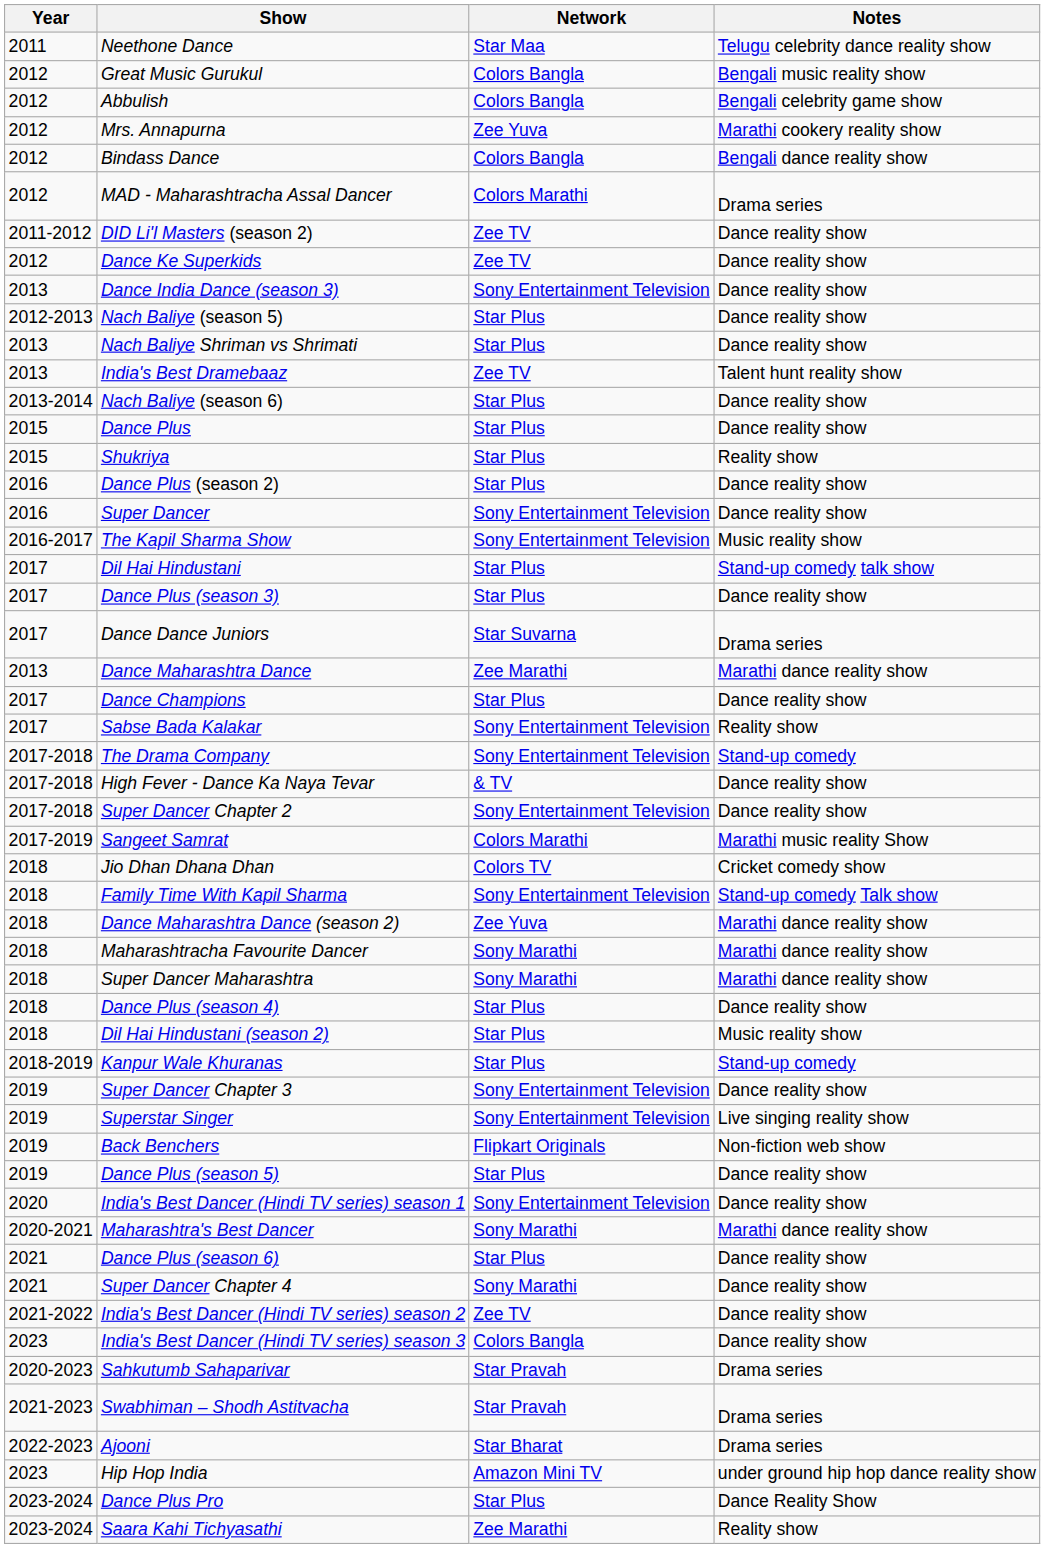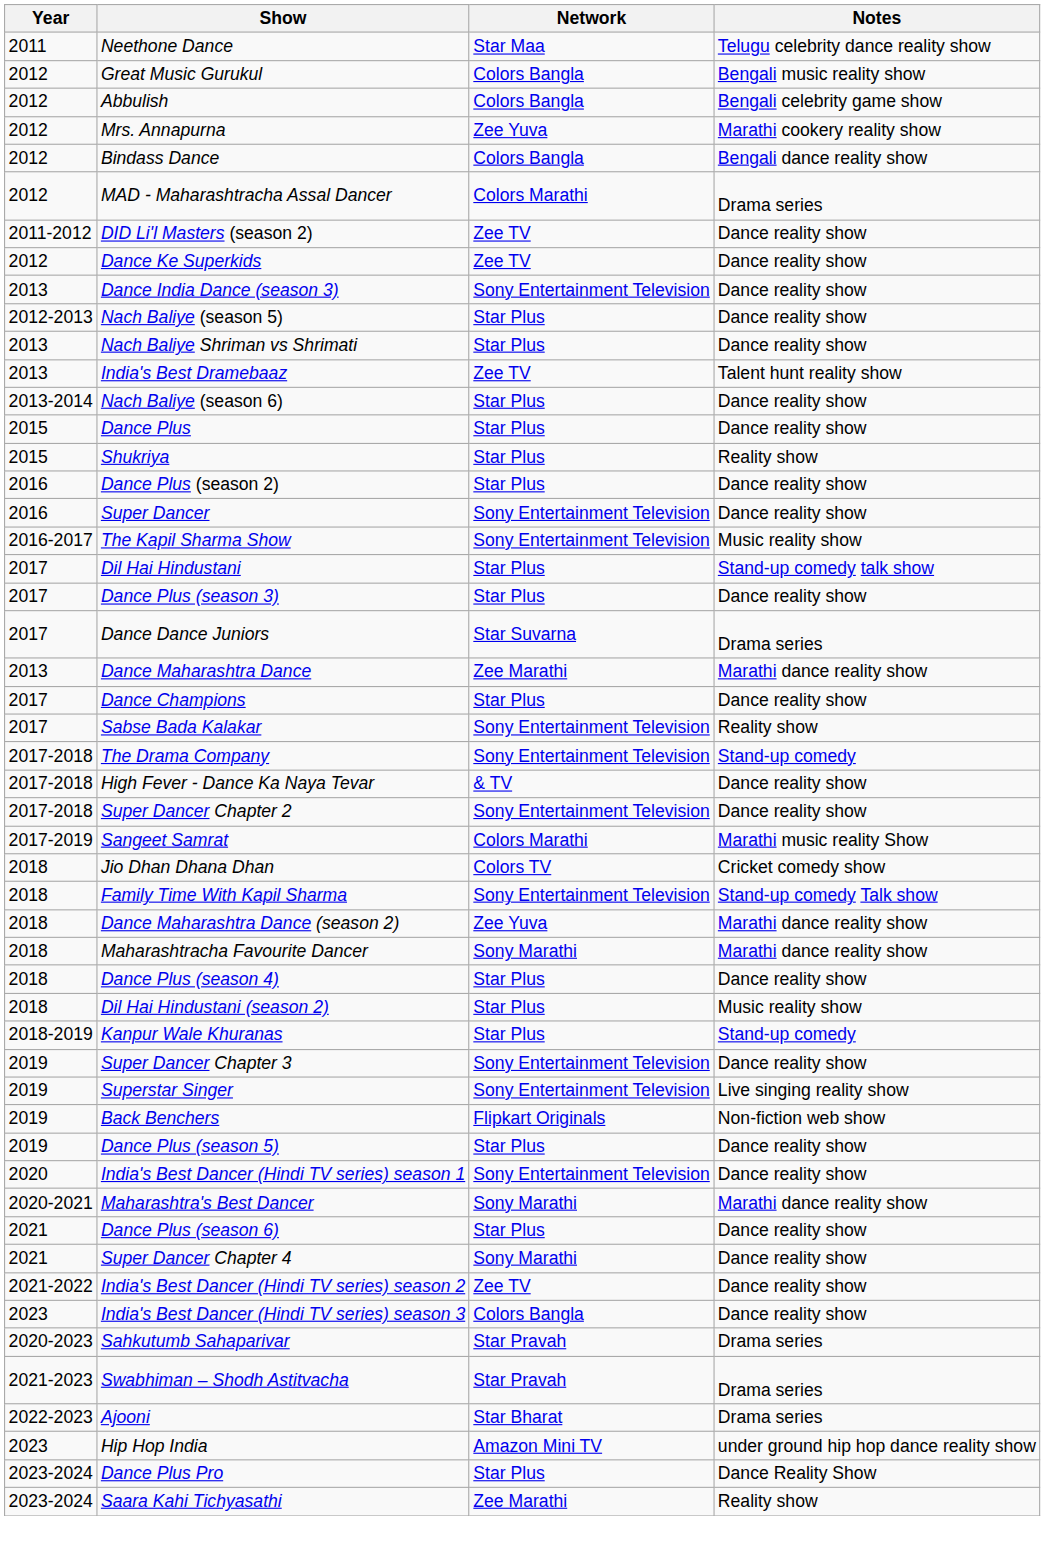 <table class="wikitable sortable">
 <tr>
 <th>Year</th>
 <th>Show</th>
 <th>Network</th>
 <th>Notes</th>
 </tr>
 <tr>
 <td>2011</td>
 <td><em>Neethone Dance</em></td>
 <td><a href='#'>Star Maa</a></td>
 <td><a href='#'>Telugu</a> celebrity dance reality show</td>
 </tr>
 <tr>
 <td>2012</td>
 <td><em>Great Music Gurukul</em></td>
 <td><a href='#'>Colors Bangla</a></td>
 <td><a href='#'>Bengali</a> music reality show</td>
 </tr>
 <tr>
 <td>2012</td>
 <td><em>Abbulish</em></td>
 <td><a href='#'>Colors Bangla</a></td>
 <td><a href='#'>Bengali</a> celebrity game show</td>
 </tr>
 <tr>
 <td>2012</td>
 <td><em>Mrs. Annapurna</em></td>
 <td><a href='#'>Zee Yuva</a></td>
 <td><a href='#'>Marathi</a> cookery reality show</td>
 </tr>
 <tr>
 <td>2012</td>
 <td><em>Bindass Dance</em></td>
 <td><a href='#'>Colors Bangla</a></td>
 <td><a href='#'>Bengali</a> dance reality show</td>
 </tr>
 <tr>
 <td>2012</td>
 <td><em>MAD - Maharashtracha Assal Dancer</em></td>
 <td><a href='#'>Colors Marathi</a></td>
 <td><br>Drama series</td>
 </tr>
 <tr>
 <td>2011-2012</td>
 <td><em><a href='#'>DID Li'l Masters</a></em> (season 2)</td>
 <td><a href='#'>Zee TV</a></td>
 <td>Dance reality show</td>
 </tr>
 <tr>
 <td>2012</td>
 <td><em><a href='#'>Dance Ke Superkids</a></em></td>
 <td><a href='#'>Zee TV</a></td>
 <td>Dance reality show</td>
 </tr>
 <tr>
 <td>2013</td>
 <td><em><a href='#'>Dance India Dance (season 3)</a></em></td>
 <td><a href='#'>Sony Entertainment Television</a></td>
 <td>Dance reality show</td>
 </tr>
 <tr>
 <td>2012-2013</td>
 <td><em><a href='#'>Nach Baliye</a></em> (season 5)</td>
 <td><a href='#'>Star Plus</a></td>
 <td>Dance reality show</td>
 </tr>
 <tr>
 <td>2013</td>
 <td><em><a href='#'>Nach Baliye</a> Shriman vs Shrimati</em></td>
 <td><a href='#'>Star Plus</a></td>
 <td>Dance reality show</td>
 </tr>
 <tr>
 <td>2013</td>
 <td><em><a href='#'>India's Best Dramebaaz</a></em></td>
 <td><a href='#'>Zee TV</a></td>
 <td>Talent hunt reality show</td>
 </tr>
 <tr>
 <td>2013-2014</td>
 <td><em><a href='#'>Nach Baliye</a></em> (season 6)</td>
 <td><a href='#'>Star Plus</a></td>
 <td>Dance reality show</td>
 </tr>
 <tr>
 <td>2015</td>
 <td><em><a href='#'>Dance Plus</a></em></td>
 <td><a href='#'>Star Plus</a></td>
 <td>Dance reality show</td>
 </tr>
 <tr>
 <td>2015</td>
 <td><em><a href='#'>Shukriya</a></em></td>
 <td><a href='#'>Star Plus</a></td>
 <td>Reality show</td>
 </tr>
 <tr>
 <td>2016</td>
 <td><em><a href='#'>Dance Plus</a></em> (season 2)</td>
 <td><a href='#'>Star Plus</a></td>
 <td>Dance reality show</td>
 </tr>
 <tr>
 <td>2016</td>
 <td><em><a href='#'>Super Dancer</a></em></td>
 <td><a href='#'>Sony Entertainment Television</a></td>
 <td>Dance reality show</td>
 </tr>
 <tr>
 <td>2016-2017</td>
 <td><em><a href='#'>The Kapil Sharma Show</a></em></td>
 <td><a href='#'>Sony Entertainment Television</a></td>
 <td>Music reality show</td>
 </tr>
 <tr>
 <td>2017</td>
 <td><em><a href='#'>Dil Hai Hindustani</a></em></td>
 <td><a href='#'>Star Plus</a></td>
 <td><a href='#'>Stand-up comedy</a> <a href='#'>talk show</a></td>
 </tr>
 <tr>
 <td>2017</td>
 <td><em><a href='#'>Dance Plus (season 3)</a></em></td>
 <td><a href='#'>Star Plus</a></td>
 <td>Dance reality show</td>
 </tr>
 <tr>
 <td>2017</td>
 <td><em>Dance Dance Juniors</em></td>
 <td><a href='#'>Star Suvarna</a></td>
 <td><br>Drama series</td>
 </tr>
 <tr>
 <td>2013</td>
 <td><em><a href='#'>Dance Maharashtra Dance</a></em></td>
 <td><a href='#'>Zee Marathi</a></td>
 <td><a href='#'>Marathi</a> dance reality show</td>
 </tr>
 <tr>
 <td>2017</td>
 <td><em><a href='#'>Dance Champions</a></em></td>
 <td><a href='#'>Star Plus</a></td>
 <td>Dance reality show</td>
 </tr>
 <tr>
 <td>2017</td>
 <td><em><a href='#'>Sabse Bada Kalakar</a></em></td>
 <td><a href='#'>Sony Entertainment Television</a></td>
 <td>Reality show</td>
 </tr>
 <tr>
 <td>2017-2018</td>
 <td><em><a href='#'>The Drama Company</a></em></td>
 <td><a href='#'>Sony Entertainment Television</a></td>
 <td><a href='#'>Stand-up comedy</a></td>
 </tr>
 <tr>
 <td>2017-2018</td>
 <td><em>High Fever - Dance Ka Naya Tevar</em></td>
 <td><a href='#'>& TV</a></td>
 <td>Dance reality show</td>
 </tr>
 <tr>
 <td>2017-2018</td>
 <td><em><a href='#'>Super Dancer</a> Chapter 2</em></td>
 <td><a href='#'>Sony Entertainment Television</a></td>
 <td>Dance reality show</td>
 </tr>
 <tr>
 <td>2017-2019</td>
 <td><em><a href='#'>Sangeet Samrat</a></em></td>
 <td><a href='#'>Colors Marathi</a></td>
 <td><a href='#'>Marathi</a> music reality Show</td>
 </tr>
 <tr>
 <td>2018</td>
 <td><em>Jio Dhan Dhana Dhan</em></td>
 <td><a href='#'>Colors TV</a></td>
 <td>Cricket comedy show</td>
 </tr>
 <tr>
 <td>2018</td>
 <td><em><a href='#'>Family Time With Kapil Sharma</a></em></td>
 <td><a href='#'>Sony Entertainment Television</a></td>
 <td><a href='#'>Stand-up comedy</a> <a href='#'>Talk show</a></td>
 </tr>
 <tr>
 <td>2018</td>
 <td><em><a href='#'>Dance Maharashtra Dance</a> (season 2)</em></td>
 <td><a href='#'>Zee Yuva</a></td>
 <td><a href='#'>Marathi</a> dance reality show</td>
 </tr>
 <tr>
 <td>2018</td>
 <td><em>Maharashtracha Favourite Dancer</em></td>
 <td><a href='#'>Sony Marathi</a></td>
 <td><a href='#'>Marathi</a> dance reality show</td>
 </tr>
 <tr>
 <td>2018</td>
-<td><em>Super Dancer Maharashtra</em></td>
-<td><a href='#'>Sony Marathi</a></td>
-<td><a href='#'>Marathi</a> dance reality show</td>
-</tr>
-<tr>
-<td>2018</td>
 <td><em><a href='#'>Dance Plus (season 4)</a></em></td>
 <td><a href='#'>Star Plus</a></td>
 <td>Dance reality show</td>
 </tr>
 <tr>
 <td>2018</td>
 <td><em><a href='#'>Dil Hai Hindustani (season 2)</a></em></td>
 <td><a href='#'>Star Plus</a></td>
 <td>Music reality show</td>
 </tr>
 <tr>
 <td>2018-2019</td>
 <td><em><a href='#'>Kanpur Wale Khuranas</a></em></td>
 <td><a href='#'>Star Plus</a></td>
 <td><a href='#'>Stand-up comedy</a></td>
 </tr>
 <tr>
 <td>2019</td>
 <td><em><a href='#'>Super Dancer</a> Chapter 3</em></td>
 <td><a href='#'>Sony Entertainment Television</a></td>
 <td>Dance reality show</td>
 </tr>
 <tr>
 <td>2019</td>
 <td><em><a href='#'>Superstar Singer</a></em></td>
 <td><a href='#'>Sony Entertainment Television</a></td>
 <td>Live singing reality show</td>
 </tr>
 <tr>
 <td>2019</td>
 <td><em><a href='#'>Back Benchers</a></em></td>
 <td><a href='#'>Flipkart Originals</a></td>
 <td>Non-fiction web show</td>
 </tr>
 <tr>
 <td>2019</td>
 <td><em><a href='#'>Dance Plus (season 5)</a></em></td>
 <td><a href='#'>Star Plus</a></td>
 <td>Dance reality show</td>
 </tr>
 <tr>
 <td>2020</td>
 <td><em><a href='#'>India's Best Dancer (Hindi TV series) season 1</a></em></td>
 <td><a href='#'>Sony Entertainment Television</a></td>
 <td>Dance reality show</td>
 </tr>
 <tr>
 <td>2020-2021</td>
 <td><em><a href='#'>Maharashtra's Best Dancer</a></em></td>
 <td><a href='#'>Sony Marathi</a></td>
 <td><a href='#'>Marathi</a> dance reality show</td>
 </tr>
 <tr>
 <td>2021</td>
 <td><em><a href='#'>Dance Plus (season 6)</a></em></td>
 <td><a href='#'>Star Plus</a></td>
 <td>Dance reality show</td>
 </tr>
 <tr>
 <td>2021</td>
 <td><em><a href='#'>Super Dancer</a> Chapter 4</em></td>
 <td><a href='#'>Sony Marathi</a></td>
 <td>Dance reality show</td>
 </tr>
 <tr>
 <td>2021-2022</td>
 <td><em><a href='#'>India's Best Dancer (Hindi TV series) season 2</a></em></td>
 <td><a href='#'>Zee TV</a></td>
 <td>Dance reality show</td>
 </tr>
 <tr>
 <td>2023</td>
 <td><em><a href='#'>India's Best Dancer (Hindi TV series) season 3</a></em></td>
 <td><a href='#'>Colors Bangla</a></td>
 <td>Dance reality show</td>
 </tr>
 <tr>
 <td>2020-2023</td>
 <td><em><a href='#'>Sahkutumb Sahaparivar</a></em></td>
 <td><a href='#'>Star Pravah</a></td>
 <td>Drama series</td>
 </tr>
 <tr>
 <td>2021-2023</td>
 <td><em><a href='#'>Swabhiman – Shodh Astitvacha</a></em></td>
 <td><a href='#'>Star Pravah</a></td>
 <td><br>Drama series</td>
 </tr>
 <tr>
 <td>2022-2023</td>
 <td><em><a href='#'>Ajooni</a></em></td>
 <td><a href='#'>Star Bharat</a></td>
 <td>Drama series</td>
 </tr>
 <tr>
 <td>2023</td>
 <td><em>Hip Hop India</em></td>
 <td><a href='#'>Amazon Mini TV</a></td>
 <td>under ground hip hop dance reality show</td>
 </tr>
 <tr>
 <td>2023-2024</td>
 <td><em><a href='#'>Dance Plus Pro</a></em></td>
 <td><a href='#'>Star Plus</a></td>
 <td>Dance Reality Show</td>
 </tr>
 <tr>
 <td>2023-2024</td>
 <td><em><a href='#'>Saara Kahi Tichyasathi</a></em></td>
 <td><a href='#'>Zee Marathi</a></td>
 <td>Reality show</td>
 </tr>
 </table>
